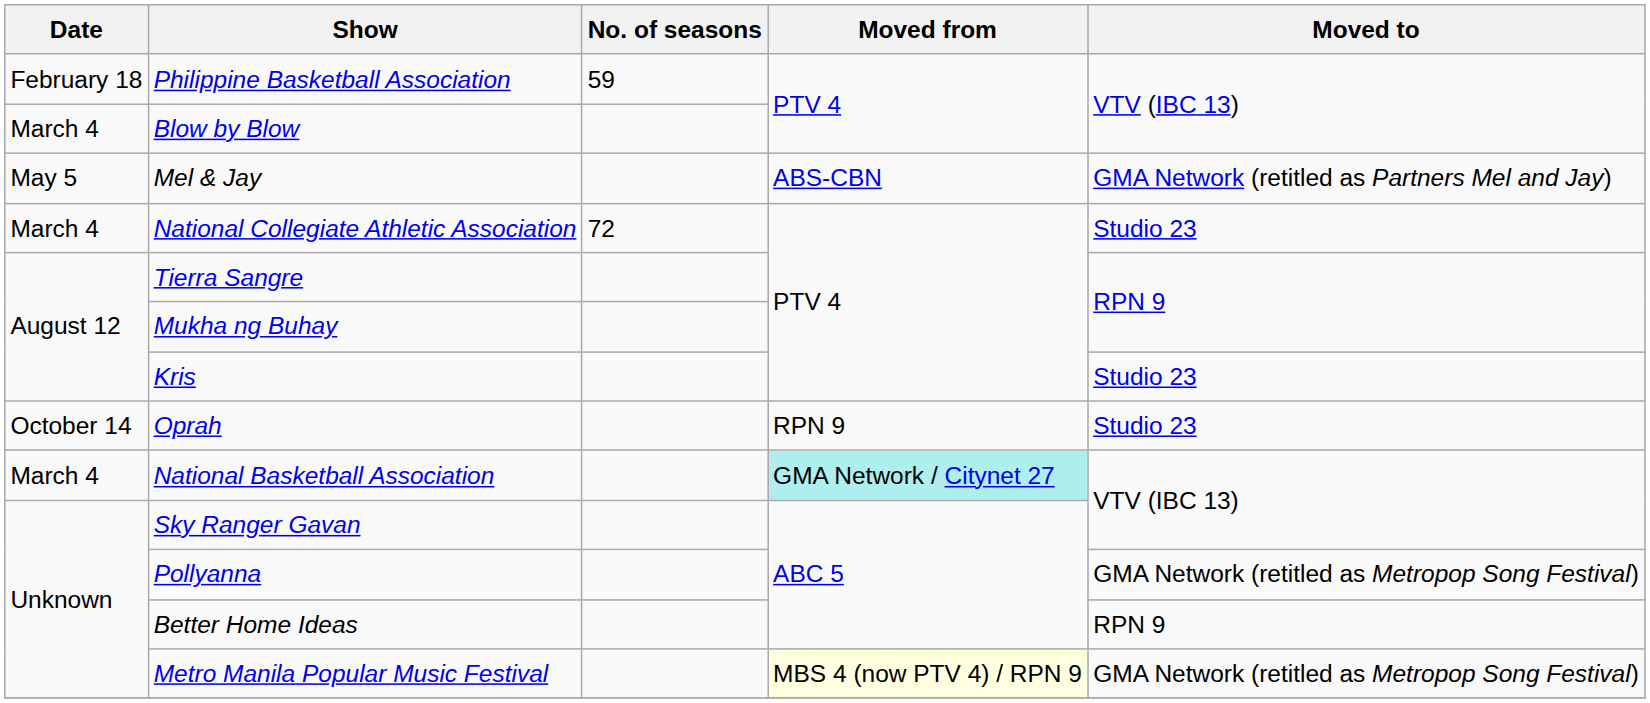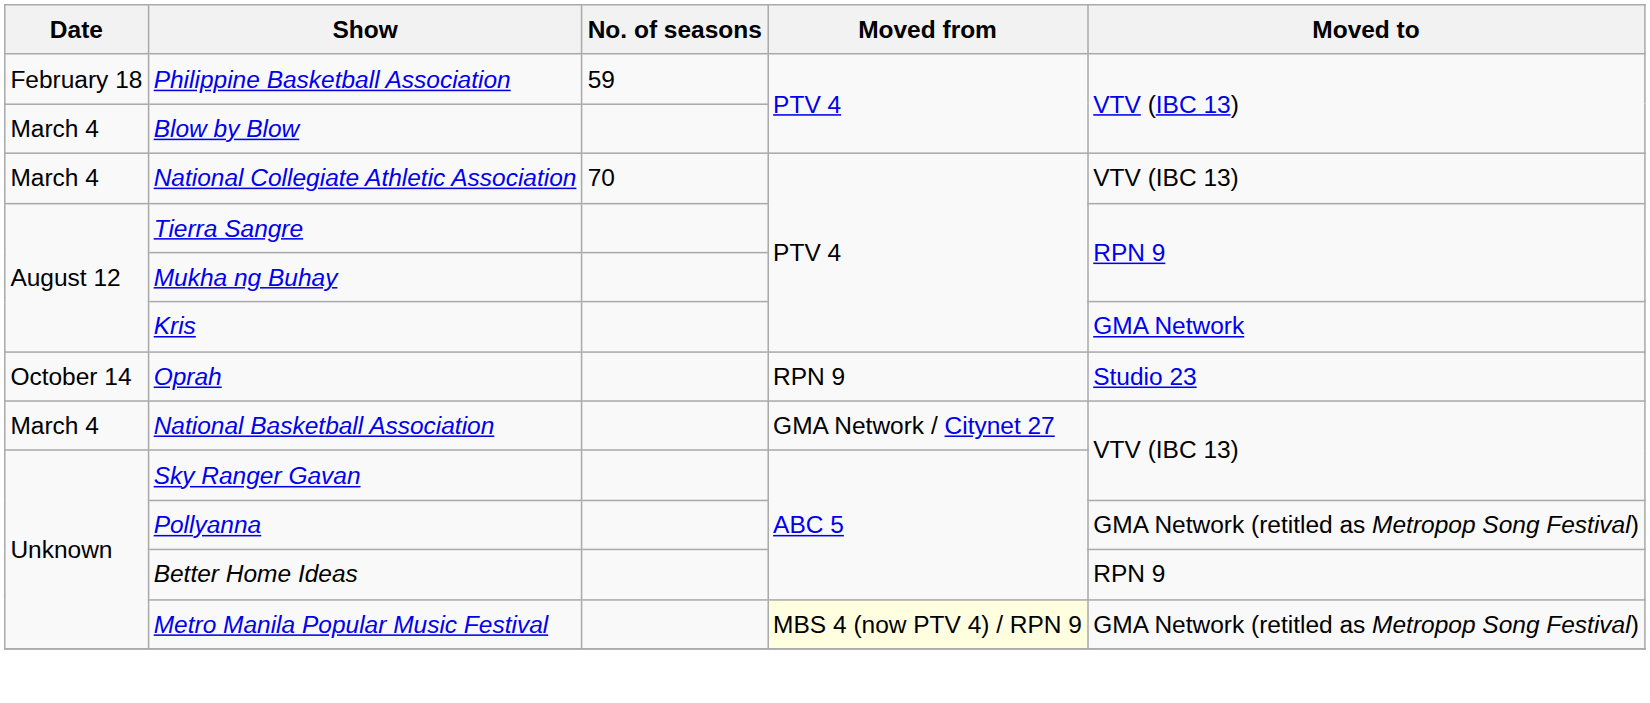 <table class="wikitable" style="text-align:left; line-height:25px; width:auto;">
 <tr>
 <th>Date</th>
 <th>Show</th>
 <th>No. of seasons</th>
 <th>Moved from</th>
 <th>Moved to</th>
 </tr>
 <tr>
 <td>February 18</td>
 <td><em><a href='#'>Philippine Basketball Association</a></em></td>
 <td>59</td>
 <td rowspan=2><a href='#'>PTV 4</a></td>
 <td rowspan=2><a href='#'>VTV</a> (<a href='#'>IBC 13</a>)</td>
 </tr>
 <tr>
 <td>March 4</td>
 <td><em><a href='#'>Blow by Blow</a></em></td>
 <td></td>
 </tr>
 <tr>
-<td>May 5</td>
-<td><em>Mel & Jay</em></td>
-<td></td>
-<td><a href='#'>ABS-CBN</a></td>
-<td><a href='#'>GMA Network</a> (retitled as <em>Partners Mel and Jay</em>)</td>
-</tr>
-<tr>
 <td>March 4</td>
 <td><em><a href='#'>National Collegiate Athletic Association</a></em></td>
-<td>72</td>
+<td>70</td>
 <td rowspan="4">PTV 4</td>
-<td><a href='#'>Studio 23</a></td>
+<td>VTV (IBC 13)</td>
 </tr>
 <tr>
 <td rowspan="3">August 12</td>
 <td><em><a href='#'>Tierra Sangre</a></em></td>
 <td></td>
 <td rowspan="2"><a href='#'>RPN 9</a></td>
 </tr>
 <tr>
 <td><em><a href='#'>Mukha ng Buhay</a></em></td>
 <td></td>
 </tr>
 <tr>
 <td><em><a href='#'>Kris</a></em></td>
 <td></td>
-<td><a href='#'>Studio 23</a></td>
+<td><a href='#'>GMA Network</a></td>
 </tr>
 <tr>
 <td>October 14</td>
 <td><em><a href='#'>Oprah</a></em></td>
 <td></td>
 <td>RPN 9</td>
 <td><a href='#'>Studio 23</a></td>
 </tr>
 <tr>
 <td>March 4</td>
 <td><em><a href='#'>National Basketball Association</a></em></td>
 <td></td>
-<td style="background: paleturquoise;">GMA Network / <a href='#'>Citynet 27</a></td>
+<td>GMA Network / <a href='#'>Citynet 27</a></td>
 <td rowspan=2>VTV (IBC 13)</td>
 </tr>
 <tr>
 <td rowspan=4>Unknown</td>
 <td><em><a href='#'>Sky Ranger Gavan</a></em></td>
 <td></td>
 <td rowspan=3><a href='#'>ABC 5</a></td>
 </tr>
 <tr>
 <td><em><a href='#'>Pollyanna</a></em></td>
 <td></td>
 <td>GMA Network (retitled as <em>Metropop Song Festival</em>)</td>
 </tr>
 <tr>
 <td><em>Better Home Ideas</em></td>
 <td></td>
 <td>RPN 9</td>
 </tr>
 <tr>
 <td><em><a href='#'>Metro Manila Popular Music Festival</a></em></td>
 <td></td>
 <td style="background: lightyellow;">MBS 4 (now PTV 4) / RPN 9</td>
 <td>GMA Network (retitled as <em>Metropop Song Festival</em>)</td>
 </tr>
 <tr>
 </tr>
 </table>
